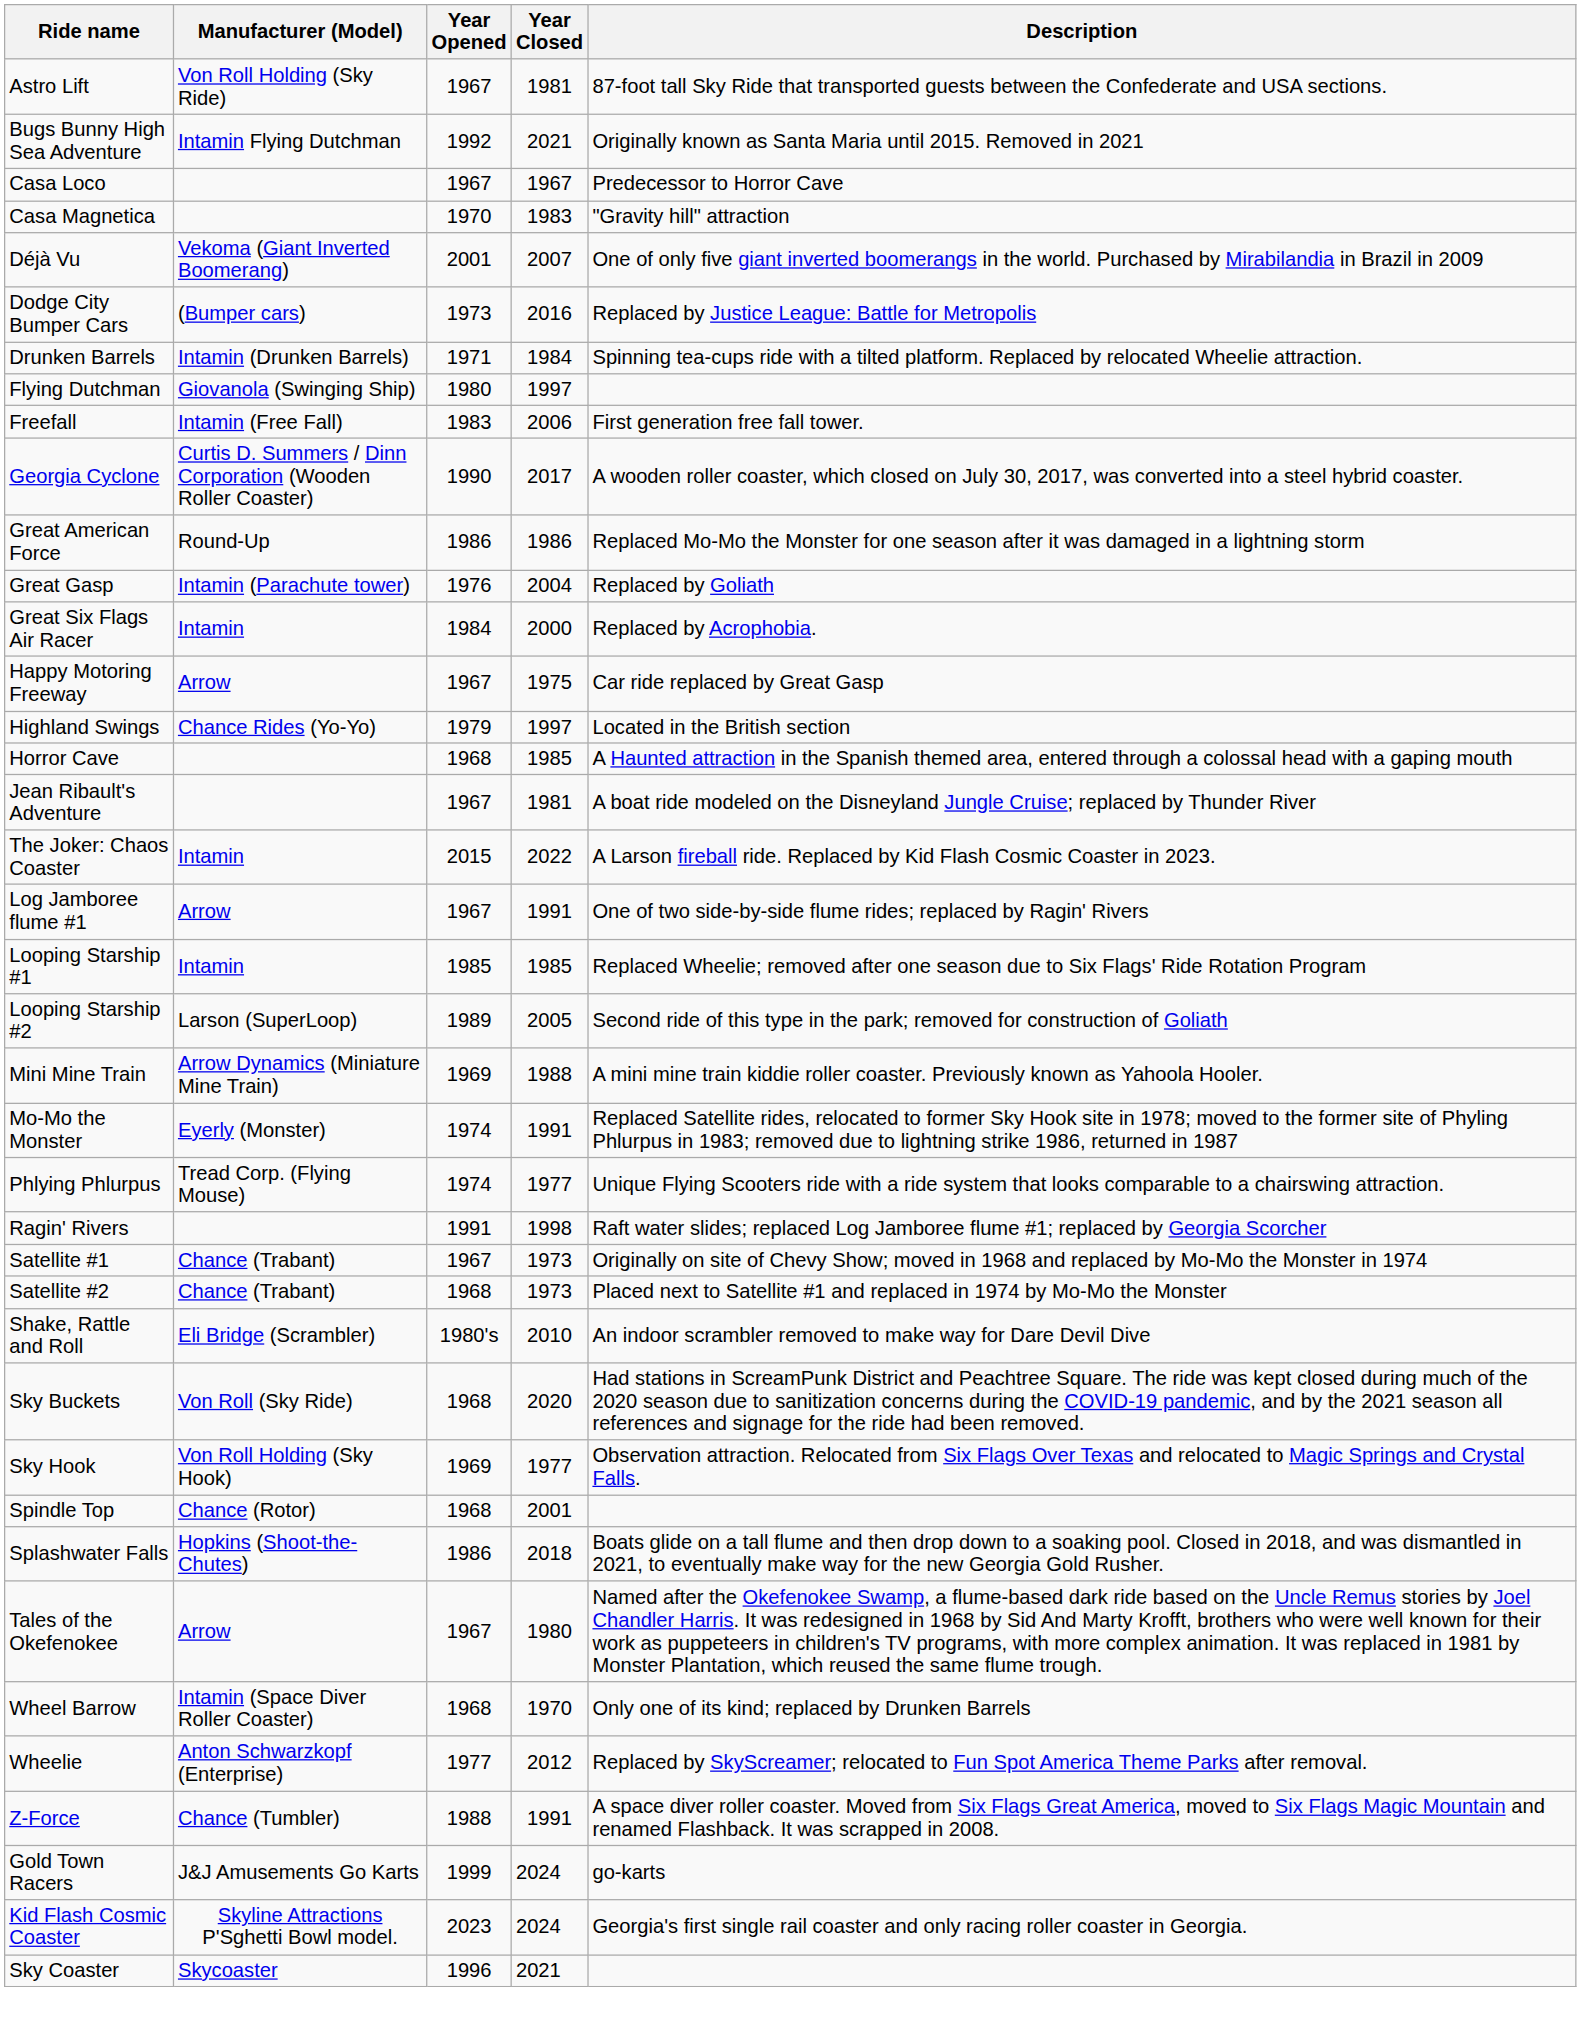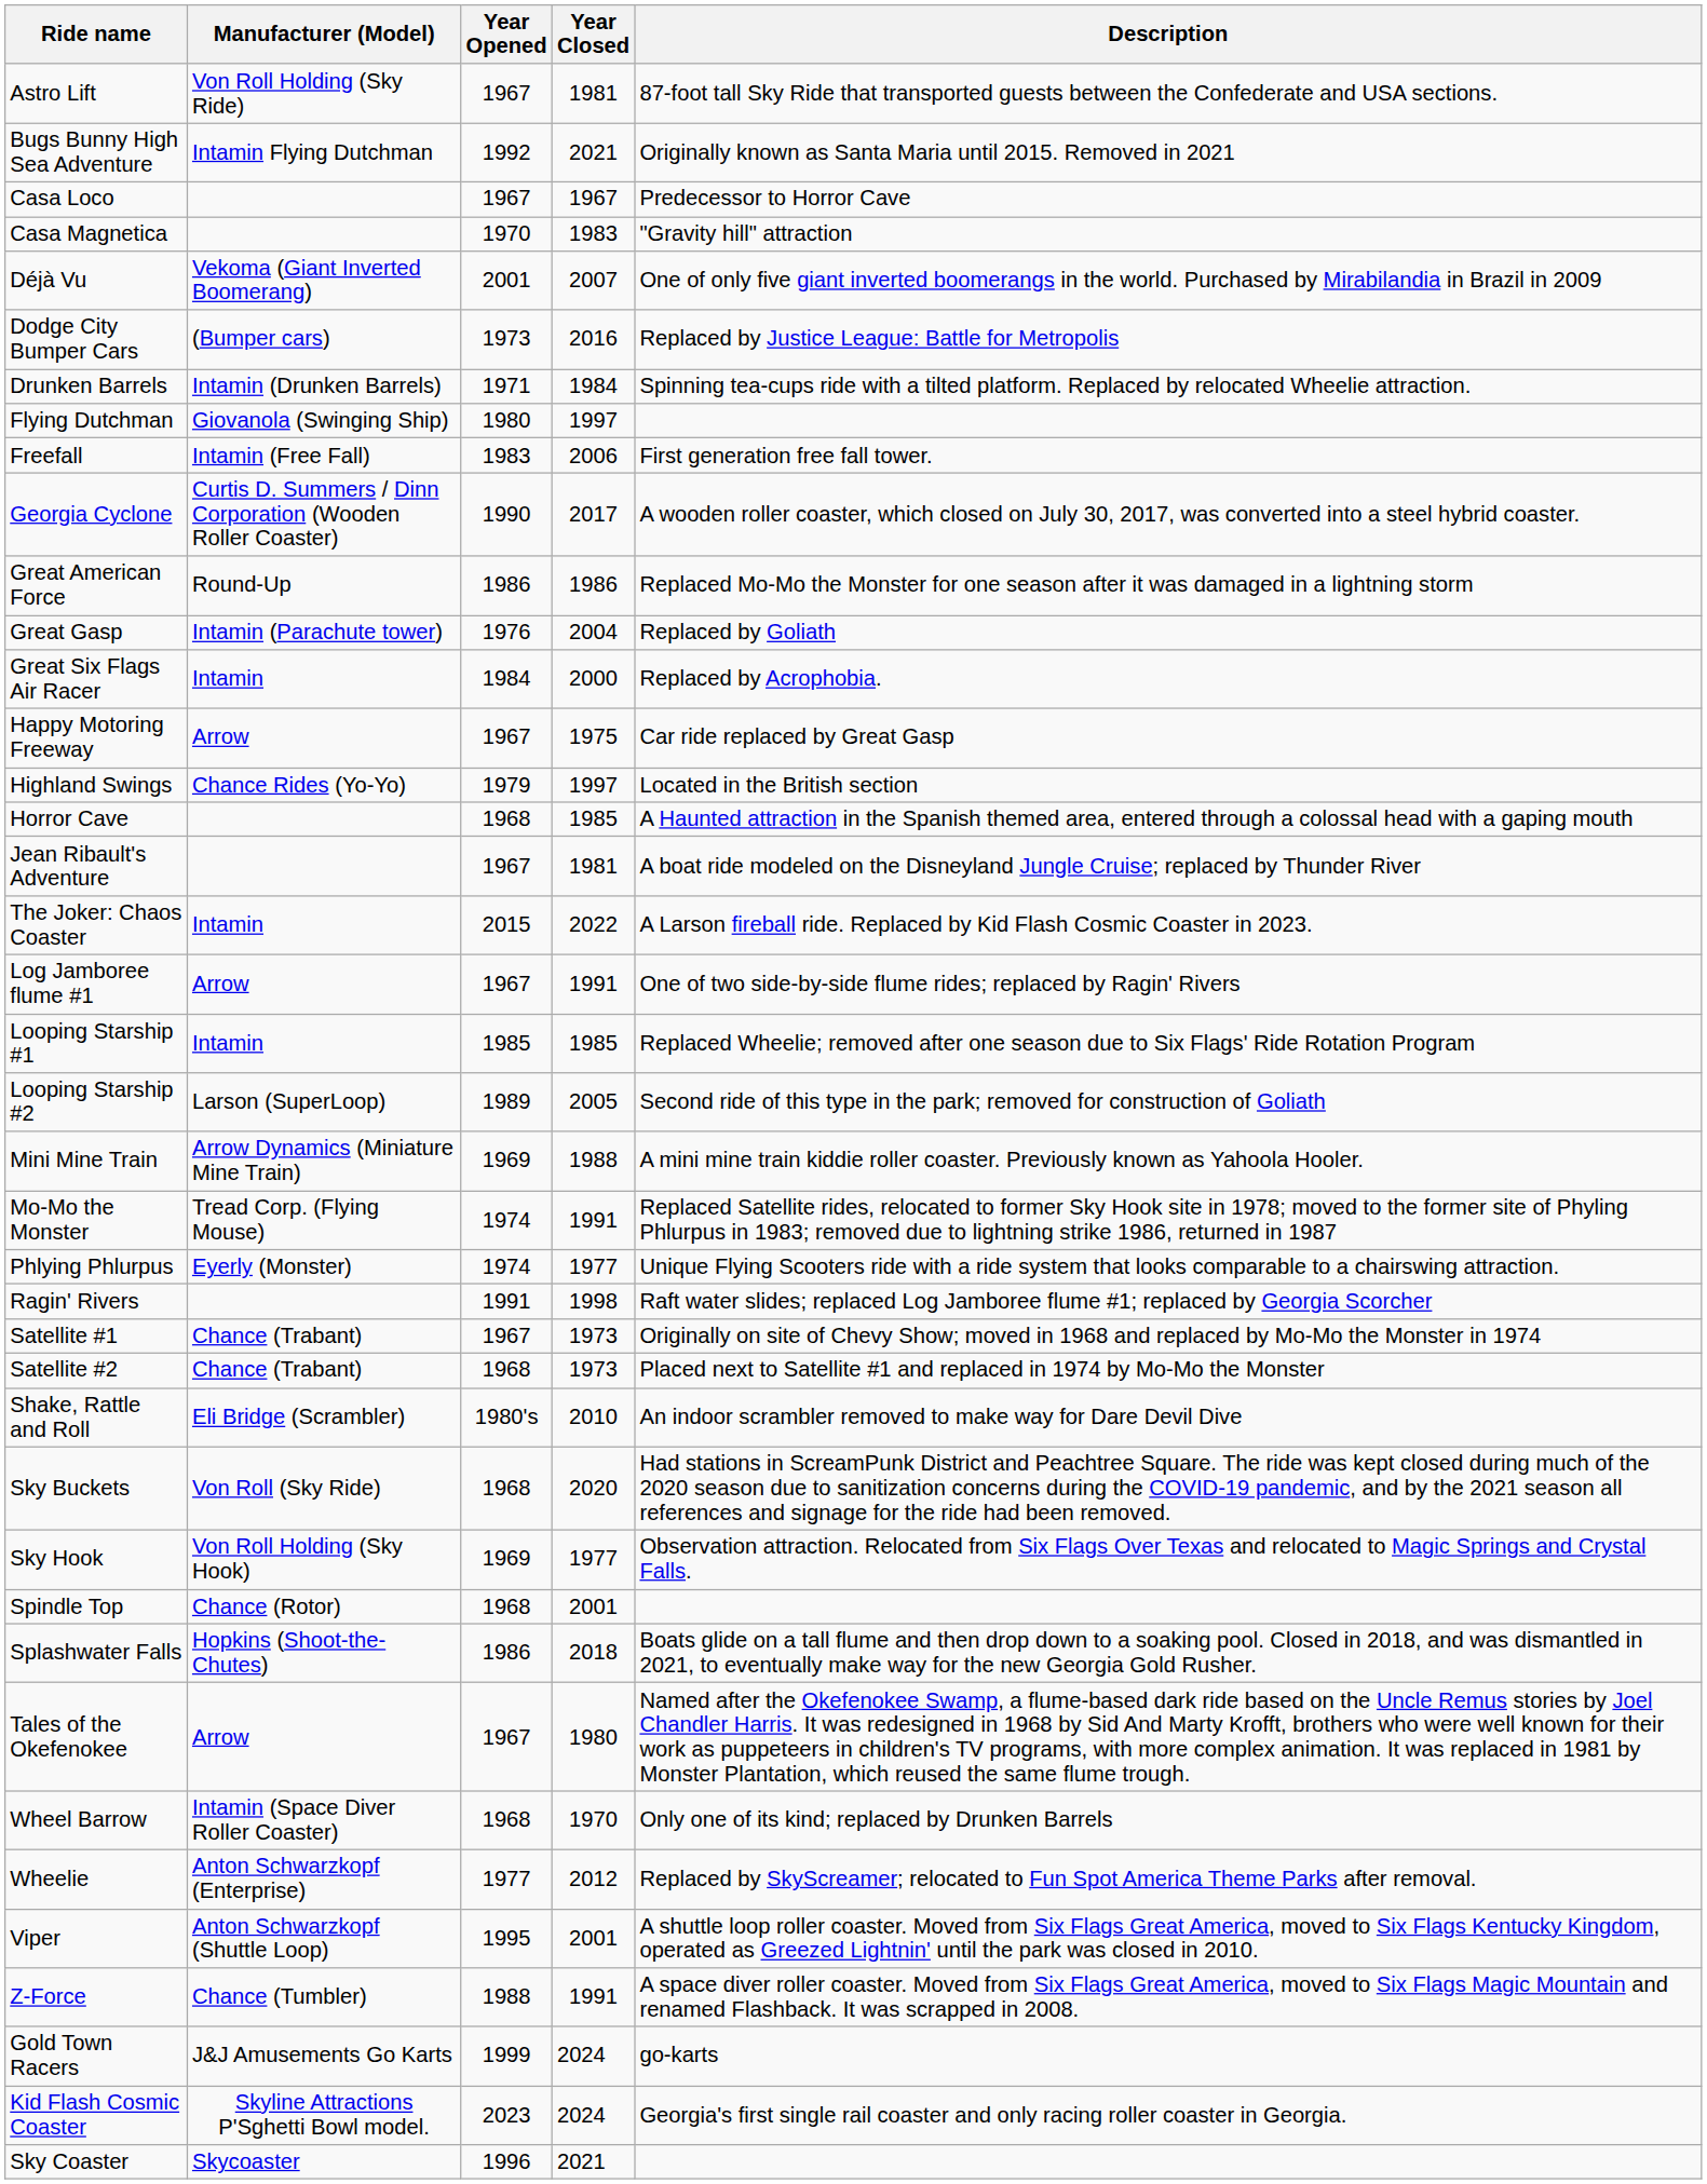 <table class="wikitable sortable">
 <tr>
 <th>Ride name</th>
 <th>Manufacturer (Model)</th>
 <th width=50>Year Opened</th>
 <th width=50>Year Closed</th>
 <th>Description</th>
 </tr>
 <tr>
 <td>Astro Lift</td>
 <td><a href='#'>Von Roll Holding</a> (Sky Ride)</td>
 <td align=center>1967</td>
 <td align=center>1981</td>
 <td>87-foot tall Sky Ride that transported guests between the Confederate and USA sections.</td>
 </tr>
 <tr>
 <td>Bugs Bunny High Sea Adventure</td>
 <td><a href='#'>Intamin</a> Flying Dutchman</td>
 <td align=center>1992</td>
 <td align=center>2021</td>
 <td>Originally known as Santa Maria until 2015. Removed in 2021</td>
 </tr>
 <tr>
 <td>Casa Loco</td>
 <td></td>
 <td align=center>1967</td>
 <td align=center>1967</td>
 <td>Predecessor to Horror Cave</td>
 </tr>
 <tr>
 <td>Casa Magnetica</td>
 <td></td>
 <td align=center>1970</td>
 <td align=center>1983</td>
 <td>"Gravity hill" attraction</td>
 </tr>
 <tr>
 <td>Déjà Vu</td>
 <td><a href='#'>Vekoma</a> (<a href='#'>Giant Inverted Boomerang</a>)</td>
 <td align=center>2001</td>
 <td align=center>2007</td>
 <td>One of only five <a href='#'>giant inverted boomerangs</a> in the world. Purchased by <a href='#'>Mirabilandia</a> in Brazil in 2009</td>
 </tr>
 <tr>
 <td>Dodge City Bumper Cars</td>
 <td>(<a href='#'>Bumper cars</a>)</td>
 <td align=center>1973</td>
 <td align=center>2016</td>
 <td>Replaced by <a href='#'>Justice League: Battle for Metropolis</a></td>
 </tr>
 <tr>
 <td>Drunken Barrels</td>
 <td><a href='#'>Intamin</a> (Drunken Barrels)</td>
 <td align=center>1971</td>
 <td align=center>1984</td>
 <td>Spinning tea-cups ride with a tilted platform. Replaced by relocated Wheelie attraction.</td>
 </tr>
 <tr>
 <td>Flying Dutchman</td>
 <td><a href='#'>Giovanola</a> (Swinging Ship)</td>
 <td align=center>1980</td>
 <td align=center>1997</td>
 <td></td>
 </tr>
 <tr>
 <td>Freefall</td>
 <td><a href='#'>Intamin</a> (Free Fall)</td>
 <td align=center>1983</td>
 <td align=center>2006</td>
 <td>First generation free fall tower.</td>
 </tr>
 <tr>
 <td><a href='#'>Georgia Cyclone</a></td>
 <td><a href='#'>Curtis D. Summers</a> / <a href='#'>Dinn Corporation</a> (Wooden Roller Coaster)</td>
 <td align=center>1990</td>
 <td align=center>2017</td>
 <td>A wooden roller coaster, which closed on July 30, 2017, was converted into a steel hybrid coaster.</td>
 </tr>
 <tr>
 <td>Great American Force</td>
 <td>Round-Up</td>
 <td align=center>1986</td>
 <td align=center>1986</td>
 <td>Replaced Mo-Mo the Monster for one season after it was damaged in a lightning storm</td>
 </tr>
 <tr>
 <td>Great Gasp</td>
 <td><a href='#'>Intamin</a> (<a href='#'>Parachute tower</a>)</td>
 <td align=center>1976</td>
 <td align=center>2004</td>
 <td>Replaced by <a href='#'>Goliath</a></td>
 </tr>
 <tr>
 <td>Great Six Flags Air Racer</td>
 <td><a href='#'>Intamin</a></td>
 <td align=center>1984</td>
 <td align=center>2000</td>
 <td>Replaced by <a href='#'>Acrophobia</a>.</td>
 </tr>
 <tr>
 <td>Happy Motoring Freeway</td>
 <td><a href='#'>Arrow</a></td>
 <td align=center>1967</td>
 <td align=center>1975</td>
 <td>Car ride replaced by Great Gasp</td>
 </tr>
 <tr>
 <td>Highland Swings</td>
 <td><a href='#'>Chance Rides</a> (Yo-Yo)</td>
 <td align=center>1979</td>
 <td align=center>1997</td>
 <td>Located in the British section</td>
 </tr>
 <tr>
 <td>Horror Cave</td>
 <td></td>
 <td align=center>1968</td>
 <td align=center>1985</td>
 <td>A <a href='#'>Haunted attraction</a> in the Spanish themed area, entered through a colossal head with a gaping mouth</td>
 </tr>
 <tr>
 <td>Jean Ribault's Adventure</td>
 <td></td>
 <td align=center>1967</td>
 <td align=center>1981</td>
 <td>A boat ride modeled on the Disneyland <a href='#'>Jungle Cruise</a>; replaced by Thunder River</td>
 </tr>
 <tr>
 <td>The Joker: Chaos Coaster</td>
 <td><a href='#'>Intamin</a></td>
 <td align=center>2015</td>
 <td align=center>2022</td>
 <td>A Larson <a href='#'>fireball</a> ride. Replaced by Kid Flash Cosmic Coaster in 2023.</td>
 </tr>
 <tr>
 <td>Log Jamboree flume #1</td>
 <td><a href='#'>Arrow</a></td>
 <td align=center>1967</td>
 <td align=center>1991</td>
 <td>One of two side-by-side flume rides; replaced by Ragin' Rivers</td>
 </tr>
 <tr>
 <td>Looping Starship #1</td>
 <td><a href='#'>Intamin</a></td>
 <td align=center>1985</td>
 <td align=center>1985</td>
 <td>Replaced Wheelie; removed after one season due to Six Flags' Ride Rotation Program</td>
 </tr>
 <tr>
 <td>Looping Starship #2</td>
 <td>Larson (SuperLoop)</td>
 <td align=center>1989</td>
 <td align=center>2005</td>
 <td>Second ride of this type in the park; removed for construction of <a href='#'>Goliath</a></td>
 </tr>
 <tr>
 <td>Mini Mine Train</td>
 <td><a href='#'>Arrow Dynamics</a> (Miniature Mine Train)</td>
 <td align=center>1969</td>
 <td align=center>1988</td>
 <td>A mini mine train kiddie roller coaster. Previously known as Yahoola Hooler.</td>
 </tr>
 <tr>
 <td>Mo-Mo the Monster</td>
-<td><a href='#'>Eyerly</a> (Monster)</td>
+<td>Tread Corp. (Flying Mouse)</td>
 <td align=center>1974</td>
 <td align=center>1991</td>
 <td>Replaced Satellite rides, relocated to former Sky Hook site in 1978; moved to the former site of Phyling Phlurpus in 1983; removed due to lightning strike 1986, returned in 1987</td>
 </tr>
 <tr>
 <td>Phlying Phlurpus</td>
-<td>Tread Corp. (Flying Mouse)</td>
+<td><a href='#'>Eyerly</a> (Monster)</td>
 <td align=center>1974</td>
 <td align=center>1977</td>
 <td>Unique Flying Scooters ride with a ride system that looks comparable to a chairswing attraction.</td>
 </tr>
 <tr>
 <td>Ragin' Rivers</td>
 <td></td>
 <td align=center>1991</td>
 <td align=center>1998</td>
 <td>Raft water slides; replaced Log Jamboree flume #1; replaced by <a href='#'>Georgia Scorcher</a></td>
 </tr>
 <tr>
 <td>Satellite #1</td>
 <td><a href='#'>Chance</a> (Trabant)</td>
 <td align=center>1967</td>
 <td align=center>1973</td>
 <td>Originally on site of Chevy Show; moved in 1968 and replaced by Mo-Mo the Monster in 1974</td>
 </tr>
 <tr>
 <td>Satellite #2</td>
 <td><a href='#'>Chance</a> (Trabant)</td>
 <td align=center>1968</td>
 <td align=center>1973</td>
 <td>Placed next to Satellite #1 and replaced in 1974 by Mo-Mo the Monster</td>
 </tr>
 <tr>
 <td>Shake, Rattle and Roll</td>
 <td><a href='#'>Eli Bridge</a> (Scrambler)</td>
 <td align=center>1980's</td>
 <td align=center>2010</td>
 <td>An indoor scrambler removed to make way for Dare Devil Dive</td>
 </tr>
 <tr>
 <td>Sky Buckets</td>
 <td><a href='#'>Von Roll</a> (Sky Ride)</td>
 <td align=center>1968</td>
 <td align=center>2020</td>
 <td>Had stations in ScreamPunk District and Peachtree Square. The ride was kept closed during much of the 2020 season due to sanitization concerns during the <a href='#'>COVID-19 pandemic</a>, and by the 2021 season all references and signage for the ride had been removed.</td>
 </tr>
 <tr>
 <td>Sky Hook</td>
 <td><a href='#'>Von Roll Holding</a> (Sky Hook)</td>
 <td align=center>1969</td>
 <td align=center>1977</td>
 <td>Observation attraction. Relocated from <a href='#'>Six Flags Over Texas</a> and relocated to <a href='#'>Magic Springs and Crystal Falls</a>.</td>
 </tr>
 <tr>
 <td>Spindle Top</td>
 <td><a href='#'>Chance</a> (Rotor)</td>
 <td align=center>1968</td>
 <td align=center>2001</td>
 <td></td>
 </tr>
 <tr>
 <td>Splashwater Falls</td>
 <td><a href='#'>Hopkins</a> (<a href='#'>Shoot-the-Chutes</a>)</td>
 <td align=center>1986</td>
 <td align=center>2018</td>
 <td>Boats glide on a  tall flume and then drop down to a soaking pool. Closed in 2018, and was dismantled in 2021, to eventually make way for the new Georgia Gold Rusher.</td>
 </tr>
 <tr>
 <td>Tales of the Okefenokee</td>
 <td><a href='#'>Arrow</a></td>
 <td align=center>1967</td>
 <td align=center>1980</td>
 <td>Named after the <a href='#'>Okefenokee Swamp</a>, a flume-based dark ride based on the <a href='#'>Uncle Remus</a> stories by <a href='#'>Joel Chandler Harris</a>. It was redesigned in 1968 by Sid And Marty Krofft, brothers who were well known for their work as puppeteers in children's TV programs, with more complex animation. It was replaced in 1981 by Monster Plantation, which reused the same flume trough.</td>
 </tr>
 <tr>
 <td>Wheel Barrow</td>
 <td><a href='#'>Intamin</a> (Space Diver Roller Coaster)</td>
 <td align=center>1968</td>
 <td align=center>1970</td>
 <td>Only one of its kind; replaced by Drunken Barrels</td>
 </tr>
 <tr>
 <td>Wheelie</td>
 <td><a href='#'>Anton Schwarzkopf</a> (Enterprise)</td>
 <td align=center>1977</td>
 <td align=center>2012</td>
 <td>Replaced by <a href='#'>SkyScreamer</a>; relocated to <a href='#'>Fun Spot America Theme Parks</a> after removal.</td>
 </tr>
 <tr>
+<td>Viper</td>
+<td><a href='#'>Anton Schwarzkopf</a> (Shuttle Loop)</td>
+<td align=center>1995</td>
+<td align=center>2001</td>
+<td>A shuttle loop roller coaster. Moved from <a href='#'>Six Flags Great America</a>, moved to <a href='#'>Six Flags Kentucky Kingdom</a>, operated as <a href='#'>Greezed Lightnin'</a> until the park was closed in 2010.</td>
+</tr>
+<tr>
 <td><a href='#'>Z-Force</a></td>
 <td><a href='#'>Chance</a> (Tumbler)</td>
 <td align=center>1988</td>
 <td align=center>1991</td>
 <td>A space diver roller coaster. Moved from <a href='#'>Six Flags Great America</a>, moved to <a href='#'>Six Flags Magic Mountain</a> and renamed Flashback. It was scrapped in 2008.</td>
 </tr>
 <tr>
 <td>Gold Town Racers</td>
 <td>J&J Amusements Go Karts</td>
 <td align=center>1999</td>
 <td>2024</td>
 <td>go-karts</td>
 </tr>
 <tr>
 <td><a href='#'>Kid Flash Cosmic Coaster</a></td>
 <td style="text-align:center"><a href='#'>Skyline Attractions</a> P'Sghetti Bowl model.</td>
 <td style="text-align:center">2023</td>
 <td>2024</td>
 <td> Georgia's first single rail coaster and only racing roller coaster in Georgia.</td>
 </tr>
 <tr>
 <td>Sky Coaster</td>
 <td><a href='#'>Skycoaster</a></td>
 <td align=center>1996</td>
 <td>2021</td>
 <td></td>
 </tr>
 </table>
